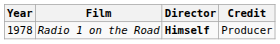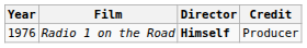 <table class="wikitable">
 <tr>
 <th>Year</th>
 <th>Film</th>
 <th>Director</th>
 <th>Credit</th>
 </tr>
 <tr>
-<td>1978</td>
+<td>1976</td>
 <td><em>Radio 1 on the Road</em></td>
 <td><strong>Himself</strong></td>
 <td>Producer</td>
 </tr>
 </table>
